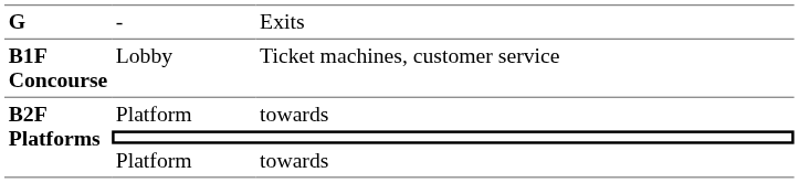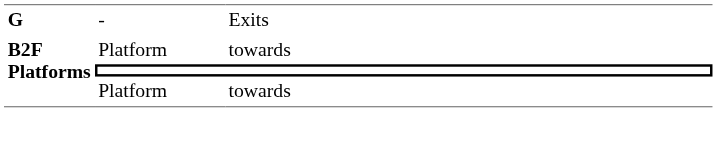 <table table border=0 cellspacing=0 cellpadding=3>
 <tr>
 <td style="border-top:solid 1px gray;" width=50 valign=top><strong>G</strong></td>
 <td style="border-top:solid 1px gray;" width=100 valign=top>-</td>
 <td style="border-top:solid 1px gray;" width=390 valign=top>Exits</td>
-</tr>
-<tr>
-<td style="border-bottom:solid 1px gray; border-top:solid 1px gray;" valign=top width=50><strong>B1F<br>Concourse</strong></td>
-<td style="border-bottom:solid 1px gray; border-top:solid 1px gray;" valign=top width=100>Lobby</td>
-<td style="border-bottom:solid 1px gray; border-top:solid 1px gray;" valign=top width=390>Ticket machines, customer service</td>
 </tr>
 <tr>
 <td style="border-bottom:solid 1px gray;" rowspan="3" valign=top><strong>B2F<br>Platforms</strong></td>
 <td>Platform </td>
 <td>  towards  </td>
 </tr>
 <tr>
 <td style="border-right:solid 2px black;border-left:solid 2px black;border-top:solid 2px black;border-bottom:solid 2px black;text-align:center;" colspan=2></td>
 </tr>
 <tr>
 <td style="border-bottom:solid 1px gray;">Platform </td>
 <td style="border-bottom:solid 1px gray;">  towards   </td>
 </tr>
 </table>
